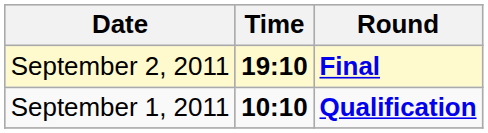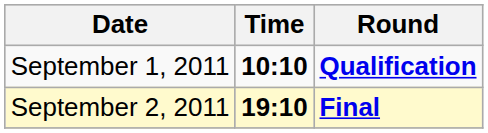 <table class="wikitable">
 <tr>
 <th>Date</th>
 <th>Time</th>
 <th>Round</th>
 </tr>
+<tr>
+<td>September 1, 2011</td>
+<td><strong>10:10</strong></td>
+<td><strong><a href='#'>Qualification</a></strong></td>
+</tr>
 <tr style=background:lemonchiffon>
 <td>September 2, 2011</td>
 <td><strong>19:10</strong></td>
 <td><strong><a href='#'>Final</a></strong></td>
 </tr>
-<tr>
-<td>September 1, 2011</td>
-<td><strong>10:10</strong></td>
-<td><strong><a href='#'>Qualification</a></strong></td>
-</tr>
 </table>
